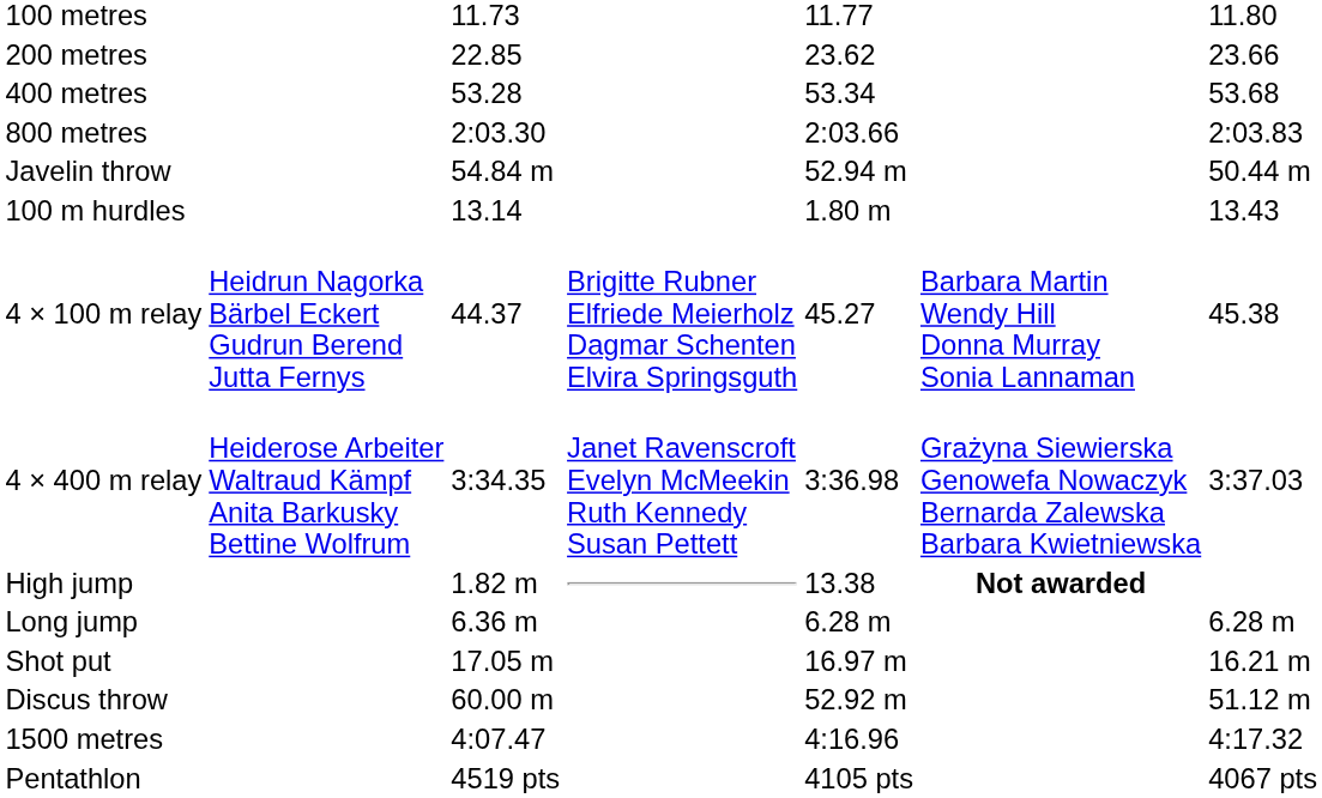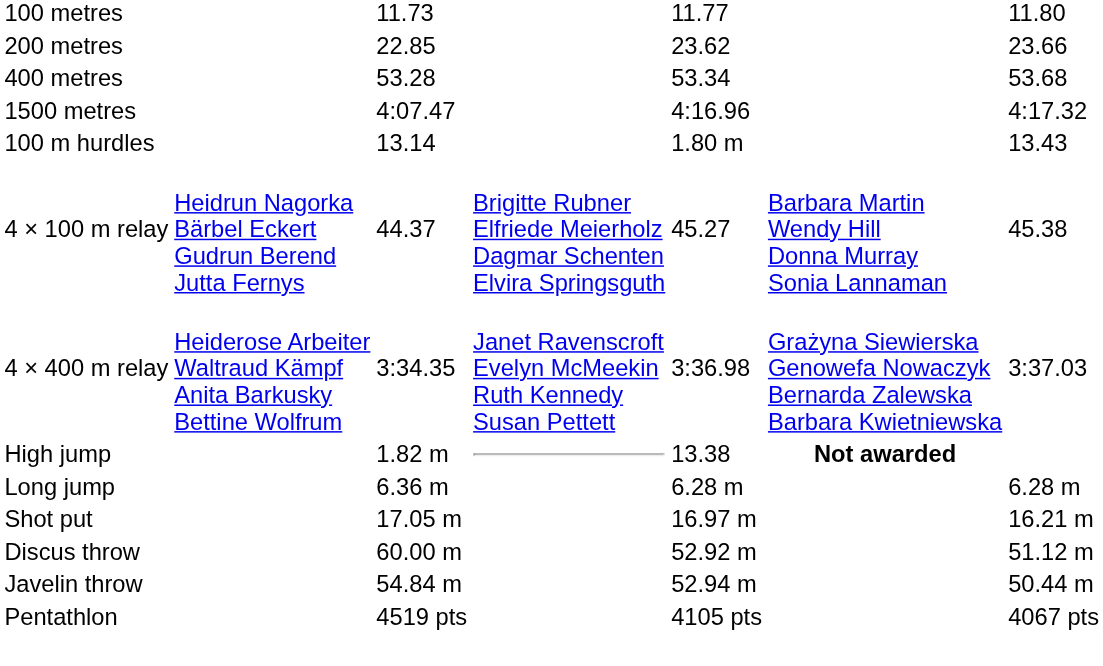 <table>
 <tr>
 <td>100 metres</td>
 <td></td>
 <td>11.73</td>
 <td></td>
 <td>11.77</td>
 <td></td>
 <td>11.80</td>
 </tr>
 <tr>
 <td>200 metres</td>
 <td></td>
 <td>22.85</td>
 <td></td>
 <td>23.62</td>
 <td></td>
 <td>23.66</td>
 </tr>
 <tr>
 <td>400 metres</td>
 <td></td>
 <td>53.28</td>
 <td></td>
 <td>53.34</td>
 <td></td>
 <td>53.68</td>
 </tr>
 <tr>
-<td>800 metres</td>
+<td>1500 metres</td>
 <td></td>
-<td>2:03.30</td>
+<td>4:07.47</td>
 <td></td>
-<td>2:03.66</td>
+<td>4:16.96</td>
 <td></td>
-<td>2:03.83</td>
-</tr>
-<tr>
-<td>Javelin throw</td>
-<td></td>
-<td>54.84 m</td>
-<td></td>
-<td>52.94 m</td>
-<td></td>
-<td>50.44 m</td>
+<td>4:17.32</td>
 </tr>
 <tr>
 <td>100 m hurdles</td>
 <td></td>
 <td>13.14</td>
 <td></td>
 <td>1.80 m</td>
 <td></td>
 <td>13.43</td>
 </tr>
 <tr>
 <td>4 × 100 m relay</td>
 <td><br><a href='#'>Heidrun Nagorka</a><br><a href='#'>Bärbel Eckert</a><br><a href='#'>Gudrun Berend</a><br><a href='#'>Jutta Fernys</a></td>
 <td>44.37</td>
 <td><br><a href='#'>Brigitte Rubner</a><br><a href='#'>Elfriede Meierholz</a><br><a href='#'>Dagmar Schenten</a><br><a href='#'>Elvira Springsguth</a></td>
 <td>45.27</td>
 <td><br><a href='#'>Barbara Martin</a><br><a href='#'>Wendy Hill</a><br><a href='#'>Donna Murray</a><br><a href='#'>Sonia Lannaman</a></td>
 <td>45.38</td>
 </tr>
 <tr>
 <td>4 × 400 m relay</td>
 <td><br><a href='#'>Heiderose Arbeiter</a><br><a href='#'>Waltraud Kämpf</a><br><a href='#'>Anita Barkusky</a><br><a href='#'>Bettine Wolfrum</a></td>
 <td>3:34.35</td>
 <td><br><a href='#'>Janet Ravenscroft</a><br><a href='#'>Evelyn McMeekin</a><br><a href='#'>Ruth Kennedy</a><br><a href='#'>Susan Pettett</a></td>
 <td>3:36.98</td>
 <td><br><a href='#'>Grażyna Siewierska</a><br><a href='#'>Genowefa Nowaczyk</a><br><a href='#'>Bernarda Zalewska</a><br><a href='#'>Barbara Kwietniewska</a></td>
 <td>3:37.03</td>
 </tr>
 <tr>
 <td>High jump</td>
 <td></td>
 <td>1.82 m</td>
 <td><hr></td>
 <td>13.38</td>
 <th>Not awarded</th>
 </tr>
 <tr>
 <td>Long jump</td>
 <td></td>
 <td>6.36 m</td>
 <td></td>
 <td>6.28 m</td>
 <td></td>
 <td>6.28 m</td>
 </tr>
 <tr>
 <td>Shot put</td>
 <td></td>
 <td>17.05 m</td>
 <td></td>
 <td>16.97 m</td>
 <td></td>
 <td>16.21 m</td>
 </tr>
 <tr>
 <td>Discus throw</td>
 <td></td>
 <td>60.00 m</td>
 <td></td>
 <td>52.92 m</td>
 <td></td>
 <td>51.12 m</td>
 </tr>
 <tr>
-<td>1500 metres</td>
+<td>Javelin throw</td>
 <td></td>
-<td>4:07.47</td>
+<td>54.84 m</td>
 <td></td>
-<td>4:16.96</td>
+<td>52.94 m</td>
 <td></td>
-<td>4:17.32</td>
+<td>50.44 m</td>
 </tr>
 <tr>
 <td>Pentathlon</td>
 <td></td>
 <td>4519 pts</td>
 <td></td>
 <td>4105 pts</td>
 <td></td>
 <td>4067 pts</td>
 </tr>
 </table>
